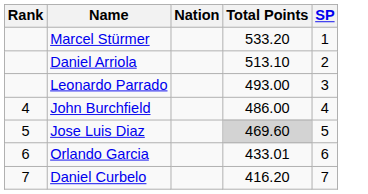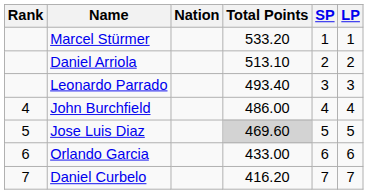 <table class="wikitable sortable">
 <tr>
 <th>Rank</th>
 <th>Name</th>
 <th>Nation</th>
 <th>Total Points</th>
 <th><a href='#'>SP</a></th>
+<th><a href='#'>LP</a></th>
 </tr>
 <tr>
 <td align="center"></td>
 <td><a href='#'>Marcel Stürmer</a></td>
 <td></td>
 <td align="center">533.20</td>
+<td align="center">1</td>
 <td align="center">1</td>
 </tr>
 <tr>
 <td align="center"></td>
 <td><a href='#'>Daniel Arriola</a></td>
 <td></td>
 <td align="center">513.10</td>
 <td align="center">2</td>
+<td align="center">2</td>
 </tr>
 <tr>
 <td align="center"></td>
 <td><a href='#'>Leonardo Parrado</a></td>
 <td></td>
-<td align="center">493.00</td>
+<td align="center">493.40</td>
+<td align="center">3</td>
 <td align="center">3</td>
 </tr>
 <tr>
 <td align="center">4</td>
 <td><a href='#'>John Burchfield</a></td>
 <td></td>
 <td align="center">486.00</td>
 <td align="center">4</td>
+<td align="center">4</td>
 </tr>
 <tr>
 <td align="center">5</td>
 <td><a href='#'>Jose Luis Diaz</a></td>
 <td></td>
 <td align="center" style="background: lightgrey;">469.60</td>
 <td align="center">5</td>
+<td align="center">5</td>
 </tr>
 <tr>
 <td align="center">6</td>
 <td><a href='#'>Orlando Garcia</a></td>
 <td></td>
-<td align="center">433.01</td>
+<td align="center">433.00</td>
+<td align="center">6</td>
 <td align="center">6</td>
 </tr>
 <tr>
 <td align="center">7</td>
 <td><a href='#'>Daniel Curbelo</a></td>
 <td></td>
 <td align="center">416.20</td>
 <td align="center">7</td>
+<td align="center">7</td>
 </tr>
 </table>
